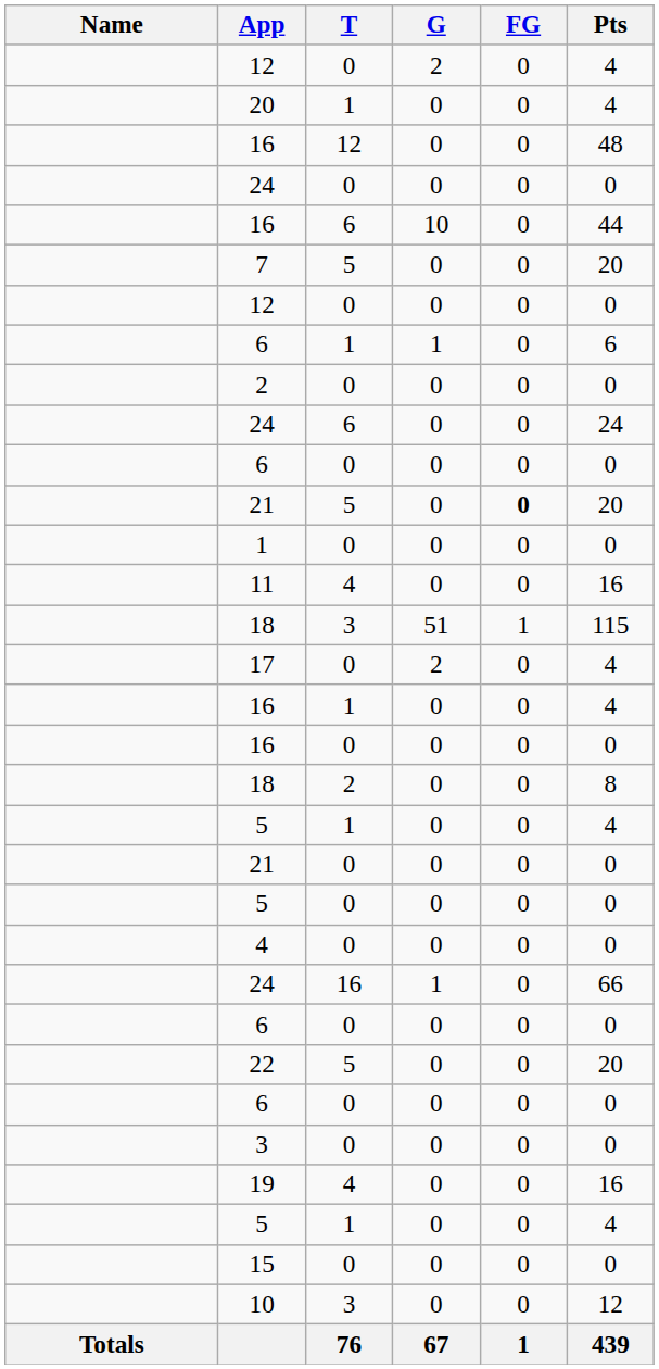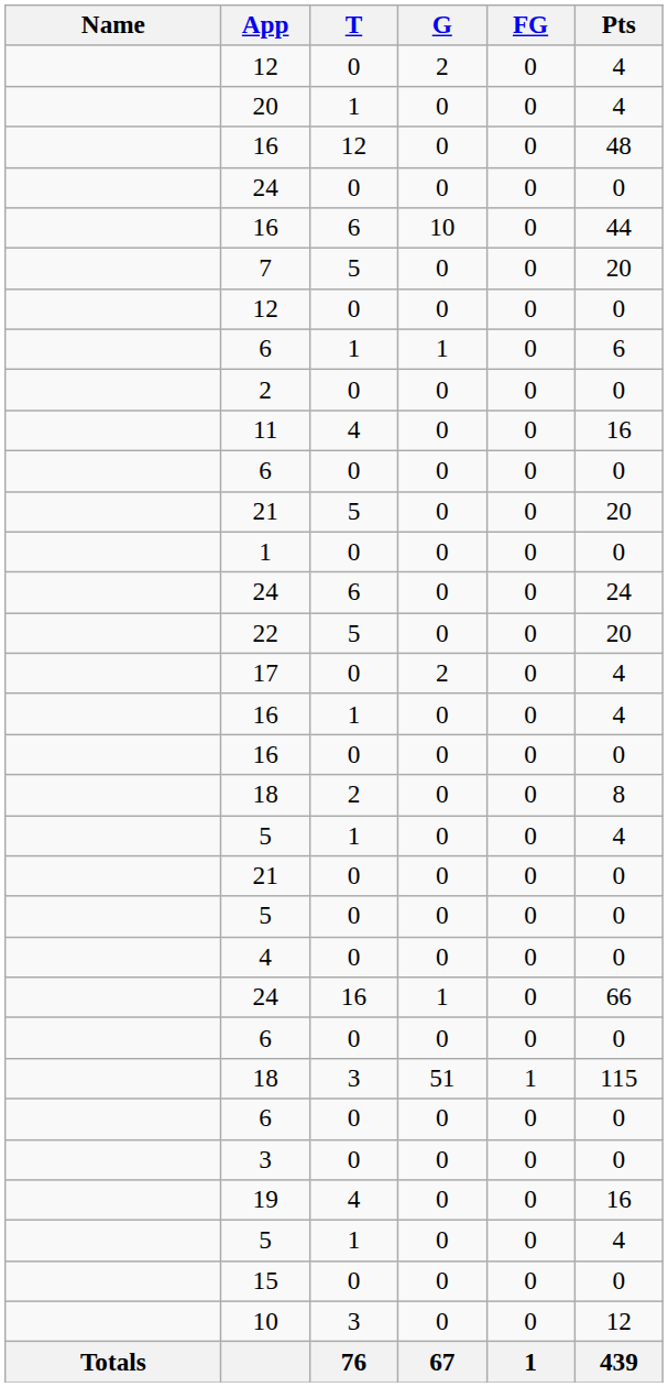 <table class="wikitable sortable" style="text-align: center;">
 <tr>
 <th style="width:8em">Name</th>
 <th style="width:3em"><a href='#'>App</a></th>
 <th style="width:3em"><a href='#'>T</a></th>
 <th style="width:3em"><a href='#'>G</a></th>
 <th style="width:3em"><a href='#'>FG</a></th>
 <th style="width:3em">Pts</th>
 </tr>
 <tr>
 <td style="text-align:left;"></td>
 <td>12</td>
 <td>0</td>
 <td>2</td>
 <td>0</td>
 <td>4</td>
 </tr>
 <tr>
 <td style="text-align:left;"></td>
 <td>20</td>
 <td>1</td>
 <td>0</td>
 <td>0</td>
 <td>4</td>
 </tr>
 <tr>
 <td style="text-align:left;"></td>
 <td>16</td>
 <td>12</td>
 <td>0</td>
 <td>0</td>
 <td>48</td>
 </tr>
 <tr>
 <td style="text-align:left;"></td>
 <td>24</td>
 <td>0</td>
 <td>0</td>
 <td>0</td>
 <td>0</td>
 </tr>
 <tr>
 <td style="text-align:left;"></td>
 <td>16</td>
 <td>6</td>
 <td>10</td>
 <td>0</td>
 <td>44</td>
 </tr>
 <tr>
 <td style="text-align:left;"></td>
 <td>7</td>
 <td>5</td>
 <td>0</td>
 <td>0</td>
 <td>20</td>
 </tr>
 <tr>
 <td style="text-align:left;"></td>
 <td>12</td>
 <td>0</td>
 <td>0</td>
 <td>0</td>
 <td>0</td>
 </tr>
 <tr>
 <td style="text-align:left;"></td>
 <td>6</td>
 <td>1</td>
 <td>1</td>
 <td>0</td>
 <td>6</td>
 </tr>
 <tr>
 <td style="text-align:left;"></td>
 <td>2</td>
 <td>0</td>
 <td>0</td>
 <td>0</td>
 <td>0</td>
 </tr>
 <tr>
 <td style="text-align:left;"></td>
-<td>24</td>
-<td>6</td>
+<td>11</td>
+<td>4</td>
 <td>0</td>
 <td>0</td>
-<td>24</td>
+<td>16</td>
 </tr>
 <tr>
 <td style="text-align:left;"></td>
 <td>6</td>
 <td>0</td>
 <td>0</td>
 <td>0</td>
 <td>0</td>
 </tr>
 <tr>
 <td style="text-align:left;"></td>
 <td>21</td>
 <td>5</td>
 <td>0</td>
-<td><strong>0</strong></td>
+<td>0</td>
 <td>20</td>
 </tr>
 <tr>
 <td style="text-align:left;"></td>
 <td>1</td>
 <td>0</td>
 <td>0</td>
 <td>0</td>
 <td>0</td>
 </tr>
 <tr>
 <td style="text-align:left;"></td>
-<td>11</td>
-<td>4</td>
+<td>24</td>
+<td>6</td>
 <td>0</td>
 <td>0</td>
-<td>16</td>
+<td>24</td>
 </tr>
 <tr>
 <td style="text-align:left;"></td>
-<td>18</td>
-<td>3</td>
-<td>51</td>
-<td>1</td>
-<td>115</td>
+<td>22</td>
+<td>5</td>
+<td>0</td>
+<td>0</td>
+<td>20</td>
 </tr>
 <tr>
 <td style="text-align:left;"></td>
 <td>17</td>
 <td>0</td>
 <td>2</td>
 <td>0</td>
 <td>4</td>
 </tr>
 <tr>
 <td style="text-align:left;"></td>
 <td>16</td>
 <td>1</td>
 <td>0</td>
 <td>0</td>
 <td>4</td>
 </tr>
 <tr>
 <td style="text-align:left;"></td>
 <td>16</td>
 <td>0</td>
 <td>0</td>
 <td>0</td>
 <td>0</td>
 </tr>
 <tr>
 <td style="text-align:left;"></td>
 <td>18</td>
 <td>2</td>
 <td>0</td>
 <td>0</td>
 <td>8</td>
 </tr>
 <tr>
 <td style="text-align:left;"></td>
 <td>5</td>
 <td>1</td>
 <td>0</td>
 <td>0</td>
 <td>4</td>
 </tr>
 <tr>
 <td style="text-align:left;"></td>
 <td>21</td>
 <td>0</td>
 <td>0</td>
 <td>0</td>
 <td>0</td>
 </tr>
 <tr>
 <td style="text-align:left;"></td>
 <td>5</td>
 <td>0</td>
 <td>0</td>
 <td>0</td>
 <td>0</td>
 </tr>
 <tr>
 <td style="text-align:left;"></td>
 <td>4</td>
 <td>0</td>
 <td>0</td>
 <td>0</td>
 <td>0</td>
 </tr>
 <tr>
 <td style="text-align:left;"></td>
 <td>24</td>
 <td>16</td>
 <td>1</td>
 <td>0</td>
 <td>66</td>
 </tr>
 <tr>
 <td style="text-align:left;"></td>
 <td>6</td>
 <td>0</td>
 <td>0</td>
 <td>0</td>
 <td>0</td>
 </tr>
 <tr>
 <td style="text-align:left;"></td>
-<td>22</td>
-<td>5</td>
-<td>0</td>
-<td>0</td>
-<td>20</td>
+<td>18</td>
+<td>3</td>
+<td>51</td>
+<td>1</td>
+<td>115</td>
 </tr>
 <tr>
 <td style="text-align:left;"></td>
 <td>6</td>
 <td>0</td>
 <td>0</td>
 <td>0</td>
 <td>0</td>
 </tr>
 <tr>
 <td style="text-align:left;"></td>
 <td>3</td>
 <td>0</td>
 <td>0</td>
 <td>0</td>
 <td>0</td>
 </tr>
 <tr>
 <td style="text-align:left;"></td>
 <td>19</td>
 <td>4</td>
 <td>0</td>
 <td>0</td>
 <td>16</td>
 </tr>
 <tr>
 <td style="text-align:left;"></td>
 <td>5</td>
 <td>1</td>
 <td>0</td>
 <td>0</td>
 <td>4</td>
 </tr>
 <tr>
 <td style="text-align:left;"></td>
 <td>15</td>
 <td>0</td>
 <td>0</td>
 <td>0</td>
 <td>0</td>
 </tr>
 <tr>
 <td style="text-align:left;"></td>
 <td>10</td>
 <td>3</td>
 <td>0</td>
 <td>0</td>
 <td>12</td>
 </tr>
 <tr class="sortbottom">
 <th>Totals</th>
 <th></th>
 <th>76</th>
 <th>67</th>
 <th>1</th>
 <th>439</th>
 </tr>
 </table>
